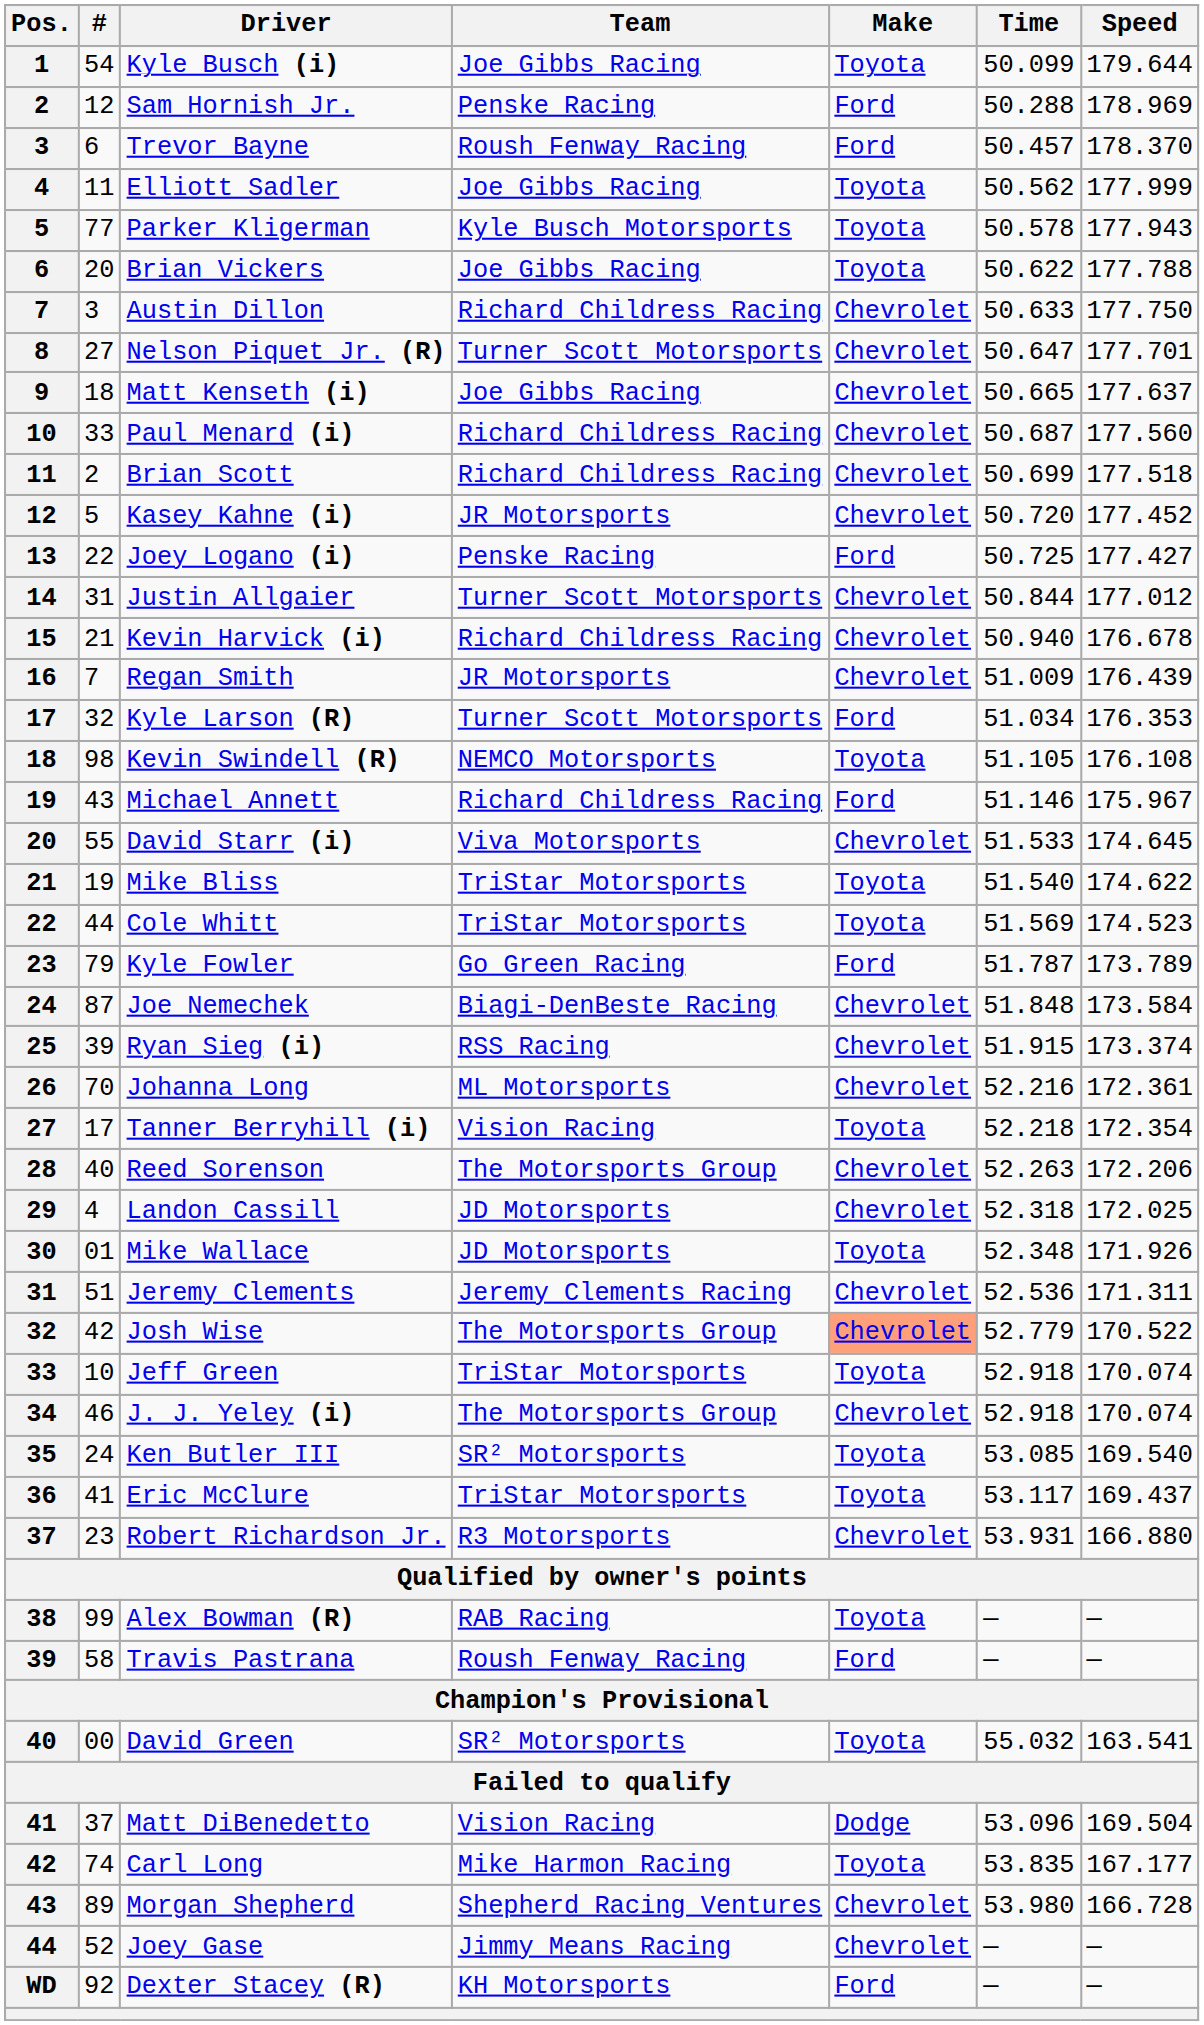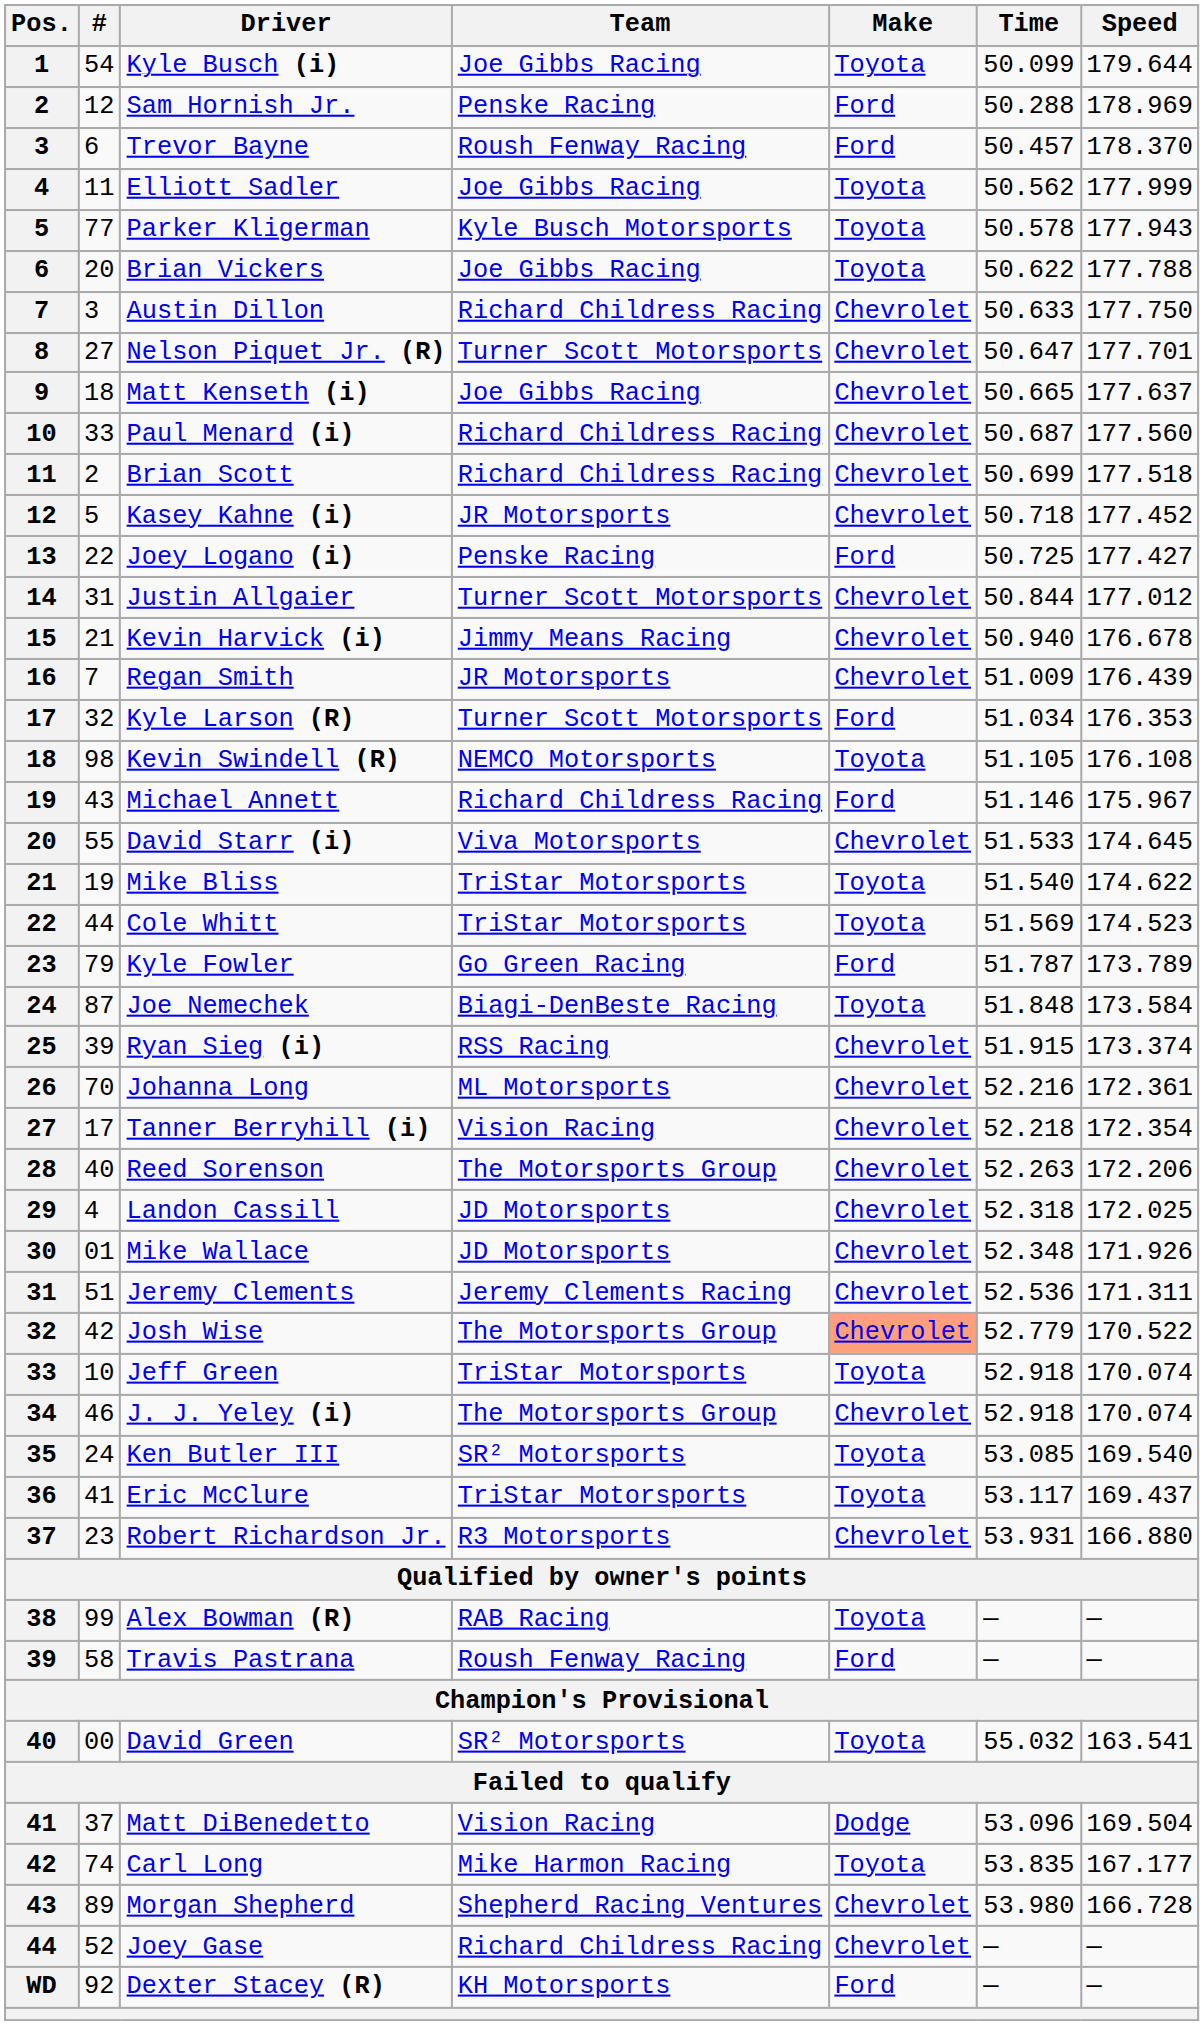 <table class="wikitable" style="font-size:95%">
 <tr>
 <th>Pos.</th>
 <th>#</th>
 <th>Driver</th>
 <th>Team</th>
 <th>Make</th>
 <th>Time</th>
 <th>Speed</th>
 </tr>
 <tr>
 <th>1</th>
 <td>54</td>
 <td><a href='#'>Kyle Busch</a> <strong>(i)</strong></td>
 <td><a href='#'>Joe Gibbs Racing</a></td>
 <td><a href='#'>Toyota</a></td>
 <td>50.099</td>
 <td>179.644</td>
 </tr>
 <tr>
 <th>2</th>
 <td>12</td>
 <td><a href='#'>Sam Hornish Jr.</a></td>
 <td><a href='#'>Penske Racing</a></td>
 <td><a href='#'>Ford</a></td>
 <td>50.288</td>
 <td>178.969</td>
 </tr>
 <tr>
 <th>3</th>
 <td>6</td>
 <td><a href='#'>Trevor Bayne</a></td>
 <td><a href='#'>Roush Fenway Racing</a></td>
 <td><a href='#'>Ford</a></td>
 <td>50.457</td>
 <td>178.370</td>
 </tr>
 <tr>
 <th>4</th>
 <td>11</td>
 <td><a href='#'>Elliott Sadler</a></td>
 <td><a href='#'>Joe Gibbs Racing</a></td>
 <td><a href='#'>Toyota</a></td>
 <td>50.562</td>
 <td>177.999</td>
 </tr>
 <tr>
 <th>5</th>
 <td>77</td>
 <td><a href='#'>Parker Kligerman</a></td>
 <td><a href='#'>Kyle Busch Motorsports</a></td>
 <td><a href='#'>Toyota</a></td>
 <td>50.578</td>
 <td>177.943</td>
 </tr>
 <tr>
 <th>6</th>
 <td>20</td>
 <td><a href='#'>Brian Vickers</a></td>
 <td><a href='#'>Joe Gibbs Racing</a></td>
 <td><a href='#'>Toyota</a></td>
 <td>50.622</td>
 <td>177.788</td>
 </tr>
 <tr>
 <th>7</th>
 <td>3</td>
 <td><a href='#'>Austin Dillon</a></td>
 <td><a href='#'>Richard Childress Racing</a></td>
 <td><a href='#'>Chevrolet</a></td>
 <td>50.633</td>
 <td>177.750</td>
 </tr>
 <tr>
 <th>8</th>
 <td>27</td>
 <td><a href='#'>Nelson Piquet Jr.</a> <strong>(R)</strong></td>
 <td><a href='#'>Turner Scott Motorsports</a></td>
 <td><a href='#'>Chevrolet</a></td>
 <td>50.647</td>
 <td>177.701</td>
 </tr>
 <tr>
 <th>9</th>
 <td>18</td>
 <td><a href='#'>Matt Kenseth</a> <strong>(i)</strong></td>
 <td><a href='#'>Joe Gibbs Racing</a></td>
 <td><a href='#'>Chevrolet</a></td>
 <td>50.665</td>
 <td>177.637</td>
 </tr>
 <tr>
 <th>10</th>
 <td>33</td>
 <td><a href='#'>Paul Menard</a> <strong>(i)</strong></td>
 <td><a href='#'>Richard Childress Racing</a></td>
 <td><a href='#'>Chevrolet</a></td>
 <td>50.687</td>
 <td>177.560</td>
 </tr>
 <tr>
 <th>11</th>
 <td>2</td>
 <td><a href='#'>Brian Scott</a></td>
 <td><a href='#'>Richard Childress Racing</a></td>
 <td><a href='#'>Chevrolet</a></td>
 <td>50.699</td>
 <td>177.518</td>
 </tr>
 <tr>
 <th>12</th>
 <td>5</td>
 <td><a href='#'>Kasey Kahne</a> <strong>(i)</strong></td>
 <td><a href='#'>JR Motorsports</a></td>
 <td><a href='#'>Chevrolet</a></td>
-<td>50.720</td>
+<td>50.718</td>
 <td>177.452</td>
 </tr>
 <tr>
 <th>13</th>
 <td>22</td>
 <td><a href='#'>Joey Logano</a> <strong>(i)</strong></td>
 <td><a href='#'>Penske Racing</a></td>
 <td><a href='#'>Ford</a></td>
 <td>50.725</td>
 <td>177.427</td>
 </tr>
 <tr>
 <th>14</th>
 <td>31</td>
 <td><a href='#'>Justin Allgaier</a></td>
 <td><a href='#'>Turner Scott Motorsports</a></td>
 <td><a href='#'>Chevrolet</a></td>
 <td>50.844</td>
 <td>177.012</td>
 </tr>
 <tr>
 <th>15</th>
 <td>21</td>
 <td><a href='#'>Kevin Harvick</a> <strong>(i)</strong></td>
-<td><a href='#'>Richard Childress Racing</a></td>
+<td><a href='#'>Jimmy Means Racing</a></td>
 <td><a href='#'>Chevrolet</a></td>
 <td>50.940</td>
 <td>176.678</td>
 </tr>
 <tr>
 <th>16</th>
 <td>7</td>
 <td><a href='#'>Regan Smith</a></td>
 <td><a href='#'>JR Motorsports</a></td>
 <td><a href='#'>Chevrolet</a></td>
 <td>51.009</td>
 <td>176.439</td>
 </tr>
 <tr>
 <th>17</th>
 <td>32</td>
 <td><a href='#'>Kyle Larson</a> <strong>(R)</strong></td>
 <td><a href='#'>Turner Scott Motorsports</a></td>
 <td><a href='#'>Ford</a></td>
 <td>51.034</td>
 <td>176.353</td>
 </tr>
 <tr>
 <th>18</th>
 <td>98</td>
 <td><a href='#'>Kevin Swindell</a> <strong>(R)</strong></td>
 <td><a href='#'>NEMCO Motorsports</a></td>
 <td><a href='#'>Toyota</a></td>
 <td>51.105</td>
 <td>176.108</td>
 </tr>
 <tr>
 <th>19</th>
 <td>43</td>
 <td><a href='#'>Michael Annett</a></td>
 <td><a href='#'>Richard Childress Racing</a></td>
 <td><a href='#'>Ford</a></td>
 <td>51.146</td>
 <td>175.967</td>
 </tr>
 <tr>
 <th>20</th>
 <td>55</td>
 <td><a href='#'>David Starr</a> <strong>(i)</strong></td>
 <td><a href='#'>Viva Motorsports</a></td>
 <td><a href='#'>Chevrolet</a></td>
 <td>51.533</td>
 <td>174.645</td>
 </tr>
 <tr>
 <th>21</th>
 <td>19</td>
 <td><a href='#'>Mike Bliss</a></td>
 <td><a href='#'>TriStar Motorsports</a></td>
 <td><a href='#'>Toyota</a></td>
 <td>51.540</td>
 <td>174.622</td>
 </tr>
 <tr>
 <th>22</th>
 <td>44</td>
 <td><a href='#'>Cole Whitt</a></td>
 <td><a href='#'>TriStar Motorsports</a></td>
 <td><a href='#'>Toyota</a></td>
 <td>51.569</td>
 <td>174.523</td>
 </tr>
 <tr>
 <th>23</th>
 <td>79</td>
 <td><a href='#'>Kyle Fowler</a></td>
 <td><a href='#'>Go Green Racing</a></td>
 <td><a href='#'>Ford</a></td>
 <td>51.787</td>
 <td>173.789</td>
 </tr>
 <tr>
 <th>24</th>
 <td>87</td>
 <td><a href='#'>Joe Nemechek</a></td>
 <td><a href='#'>Biagi-DenBeste Racing</a></td>
-<td><a href='#'>Chevrolet</a></td>
+<td><a href='#'>Toyota</a></td>
 <td>51.848</td>
 <td>173.584</td>
 </tr>
 <tr>
 <th>25</th>
 <td>39</td>
 <td><a href='#'>Ryan Sieg</a> <strong>(i)</strong></td>
 <td><a href='#'>RSS Racing</a></td>
 <td><a href='#'>Chevrolet</a></td>
 <td>51.915</td>
 <td>173.374</td>
 </tr>
 <tr>
 <th>26</th>
 <td>70</td>
 <td><a href='#'>Johanna Long</a></td>
 <td><a href='#'>ML Motorsports</a></td>
 <td><a href='#'>Chevrolet</a></td>
 <td>52.216</td>
 <td>172.361</td>
 </tr>
 <tr>
 <th>27</th>
 <td>17</td>
 <td><a href='#'>Tanner Berryhill</a> <strong>(i)</strong></td>
 <td><a href='#'>Vision Racing</a></td>
-<td><a href='#'>Toyota</a></td>
+<td><a href='#'>Chevrolet</a></td>
 <td>52.218</td>
 <td>172.354</td>
 </tr>
 <tr>
 <th>28</th>
 <td>40</td>
 <td><a href='#'>Reed Sorenson</a></td>
 <td><a href='#'>The Motorsports Group</a></td>
 <td><a href='#'>Chevrolet</a></td>
 <td>52.263</td>
 <td>172.206</td>
 </tr>
 <tr>
 <th>29</th>
 <td>4</td>
 <td><a href='#'>Landon Cassill</a></td>
 <td><a href='#'>JD Motorsports</a></td>
 <td><a href='#'>Chevrolet</a></td>
 <td>52.318</td>
 <td>172.025</td>
 </tr>
 <tr>
 <th>30</th>
 <td>01</td>
 <td><a href='#'>Mike Wallace</a></td>
 <td><a href='#'>JD Motorsports</a></td>
-<td><a href='#'>Toyota</a></td>
+<td><a href='#'>Chevrolet</a></td>
 <td>52.348</td>
 <td>171.926</td>
 </tr>
 <tr>
 <th>31</th>
 <td>51</td>
 <td><a href='#'>Jeremy Clements</a></td>
 <td><a href='#'>Jeremy Clements Racing</a></td>
 <td><a href='#'>Chevrolet</a></td>
 <td>52.536</td>
 <td>171.311</td>
 </tr>
 <tr>
 <th>32</th>
 <td>42</td>
 <td><a href='#'>Josh Wise</a></td>
 <td><a href='#'>The Motorsports Group</a></td>
 <td style="background: lightsalmon;"><a href='#'>Chevrolet</a></td>
 <td>52.779</td>
 <td>170.522</td>
 </tr>
 <tr>
 <th>33</th>
 <td>10</td>
 <td><a href='#'>Jeff Green</a></td>
 <td><a href='#'>TriStar Motorsports</a></td>
 <td><a href='#'>Toyota</a></td>
 <td>52.918</td>
 <td>170.074</td>
 </tr>
 <tr>
 <th>34</th>
 <td>46</td>
 <td><a href='#'>J. J. Yeley</a> <strong>(i)</strong></td>
 <td><a href='#'>The Motorsports Group</a></td>
 <td><a href='#'>Chevrolet</a></td>
 <td>52.918</td>
 <td>170.074</td>
 </tr>
 <tr>
 <th>35</th>
 <td>24</td>
 <td><a href='#'>Ken Butler III</a></td>
 <td><a href='#'>SR² Motorsports</a></td>
 <td><a href='#'>Toyota</a></td>
 <td>53.085</td>
 <td>169.540</td>
 </tr>
 <tr>
 <th>36</th>
 <td>41</td>
 <td><a href='#'>Eric McClure</a></td>
 <td><a href='#'>TriStar Motorsports</a></td>
 <td><a href='#'>Toyota</a></td>
 <td>53.117</td>
 <td>169.437</td>
 </tr>
 <tr>
 <th>37</th>
 <td>23</td>
 <td><a href='#'>Robert Richardson Jr.</a></td>
 <td><a href='#'>R3 Motorsports</a></td>
 <td><a href='#'>Chevrolet</a></td>
 <td>53.931</td>
 <td>166.880</td>
 </tr>
 <tr>
 <th colspan="7">Qualified by owner's points</th>
 </tr>
 <tr>
 <th>38</th>
 <td>99</td>
 <td><a href='#'>Alex Bowman</a> <strong>(R)</strong></td>
 <td><a href='#'>RAB Racing</a></td>
 <td><a href='#'>Toyota</a></td>
 <td>—</td>
 <td>—</td>
 </tr>
 <tr>
 <th>39</th>
 <td>58</td>
 <td><a href='#'>Travis Pastrana</a></td>
 <td><a href='#'>Roush Fenway Racing</a></td>
 <td><a href='#'>Ford</a></td>
 <td>—</td>
 <td>—</td>
 </tr>
 <tr>
 <th colspan="7">Champion's Provisional</th>
 </tr>
 <tr>
 <th>40</th>
 <td>00</td>
 <td><a href='#'>David Green</a></td>
 <td><a href='#'>SR² Motorsports</a></td>
 <td><a href='#'>Toyota</a></td>
 <td>55.032</td>
 <td>163.541</td>
 </tr>
 <tr>
 <th colspan="7">Failed to qualify</th>
 </tr>
 <tr>
 <th>41</th>
 <td>37</td>
 <td><a href='#'>Matt DiBenedetto</a></td>
 <td><a href='#'>Vision Racing</a></td>
 <td><a href='#'>Dodge</a></td>
 <td>53.096</td>
 <td>169.504</td>
 </tr>
 <tr>
 <th>42</th>
 <td>74</td>
 <td><a href='#'>Carl Long</a></td>
 <td><a href='#'>Mike Harmon Racing</a></td>
 <td><a href='#'>Toyota</a></td>
 <td>53.835</td>
 <td>167.177</td>
 </tr>
 <tr>
 <th>43</th>
 <td>89</td>
 <td><a href='#'>Morgan Shepherd</a></td>
 <td><a href='#'>Shepherd Racing Ventures</a></td>
 <td><a href='#'>Chevrolet</a></td>
 <td>53.980</td>
 <td>166.728</td>
 </tr>
 <tr>
 <th>44</th>
 <td>52</td>
 <td><a href='#'>Joey Gase</a></td>
-<td><a href='#'>Jimmy Means Racing</a></td>
+<td><a href='#'>Richard Childress Racing</a></td>
 <td><a href='#'>Chevrolet</a></td>
 <td>—</td>
 <td>—</td>
 </tr>
 <tr>
 <th>WD</th>
 <td>92</td>
 <td><a href='#'>Dexter Stacey</a> <strong>(R)</strong></td>
 <td><a href='#'>KH Motorsports</a></td>
 <td><a href='#'>Ford</a></td>
 <td>—</td>
 <td>—</td>
 </tr>
 <tr>
 <th colspan="7"></th>
 </tr>
 </table>
